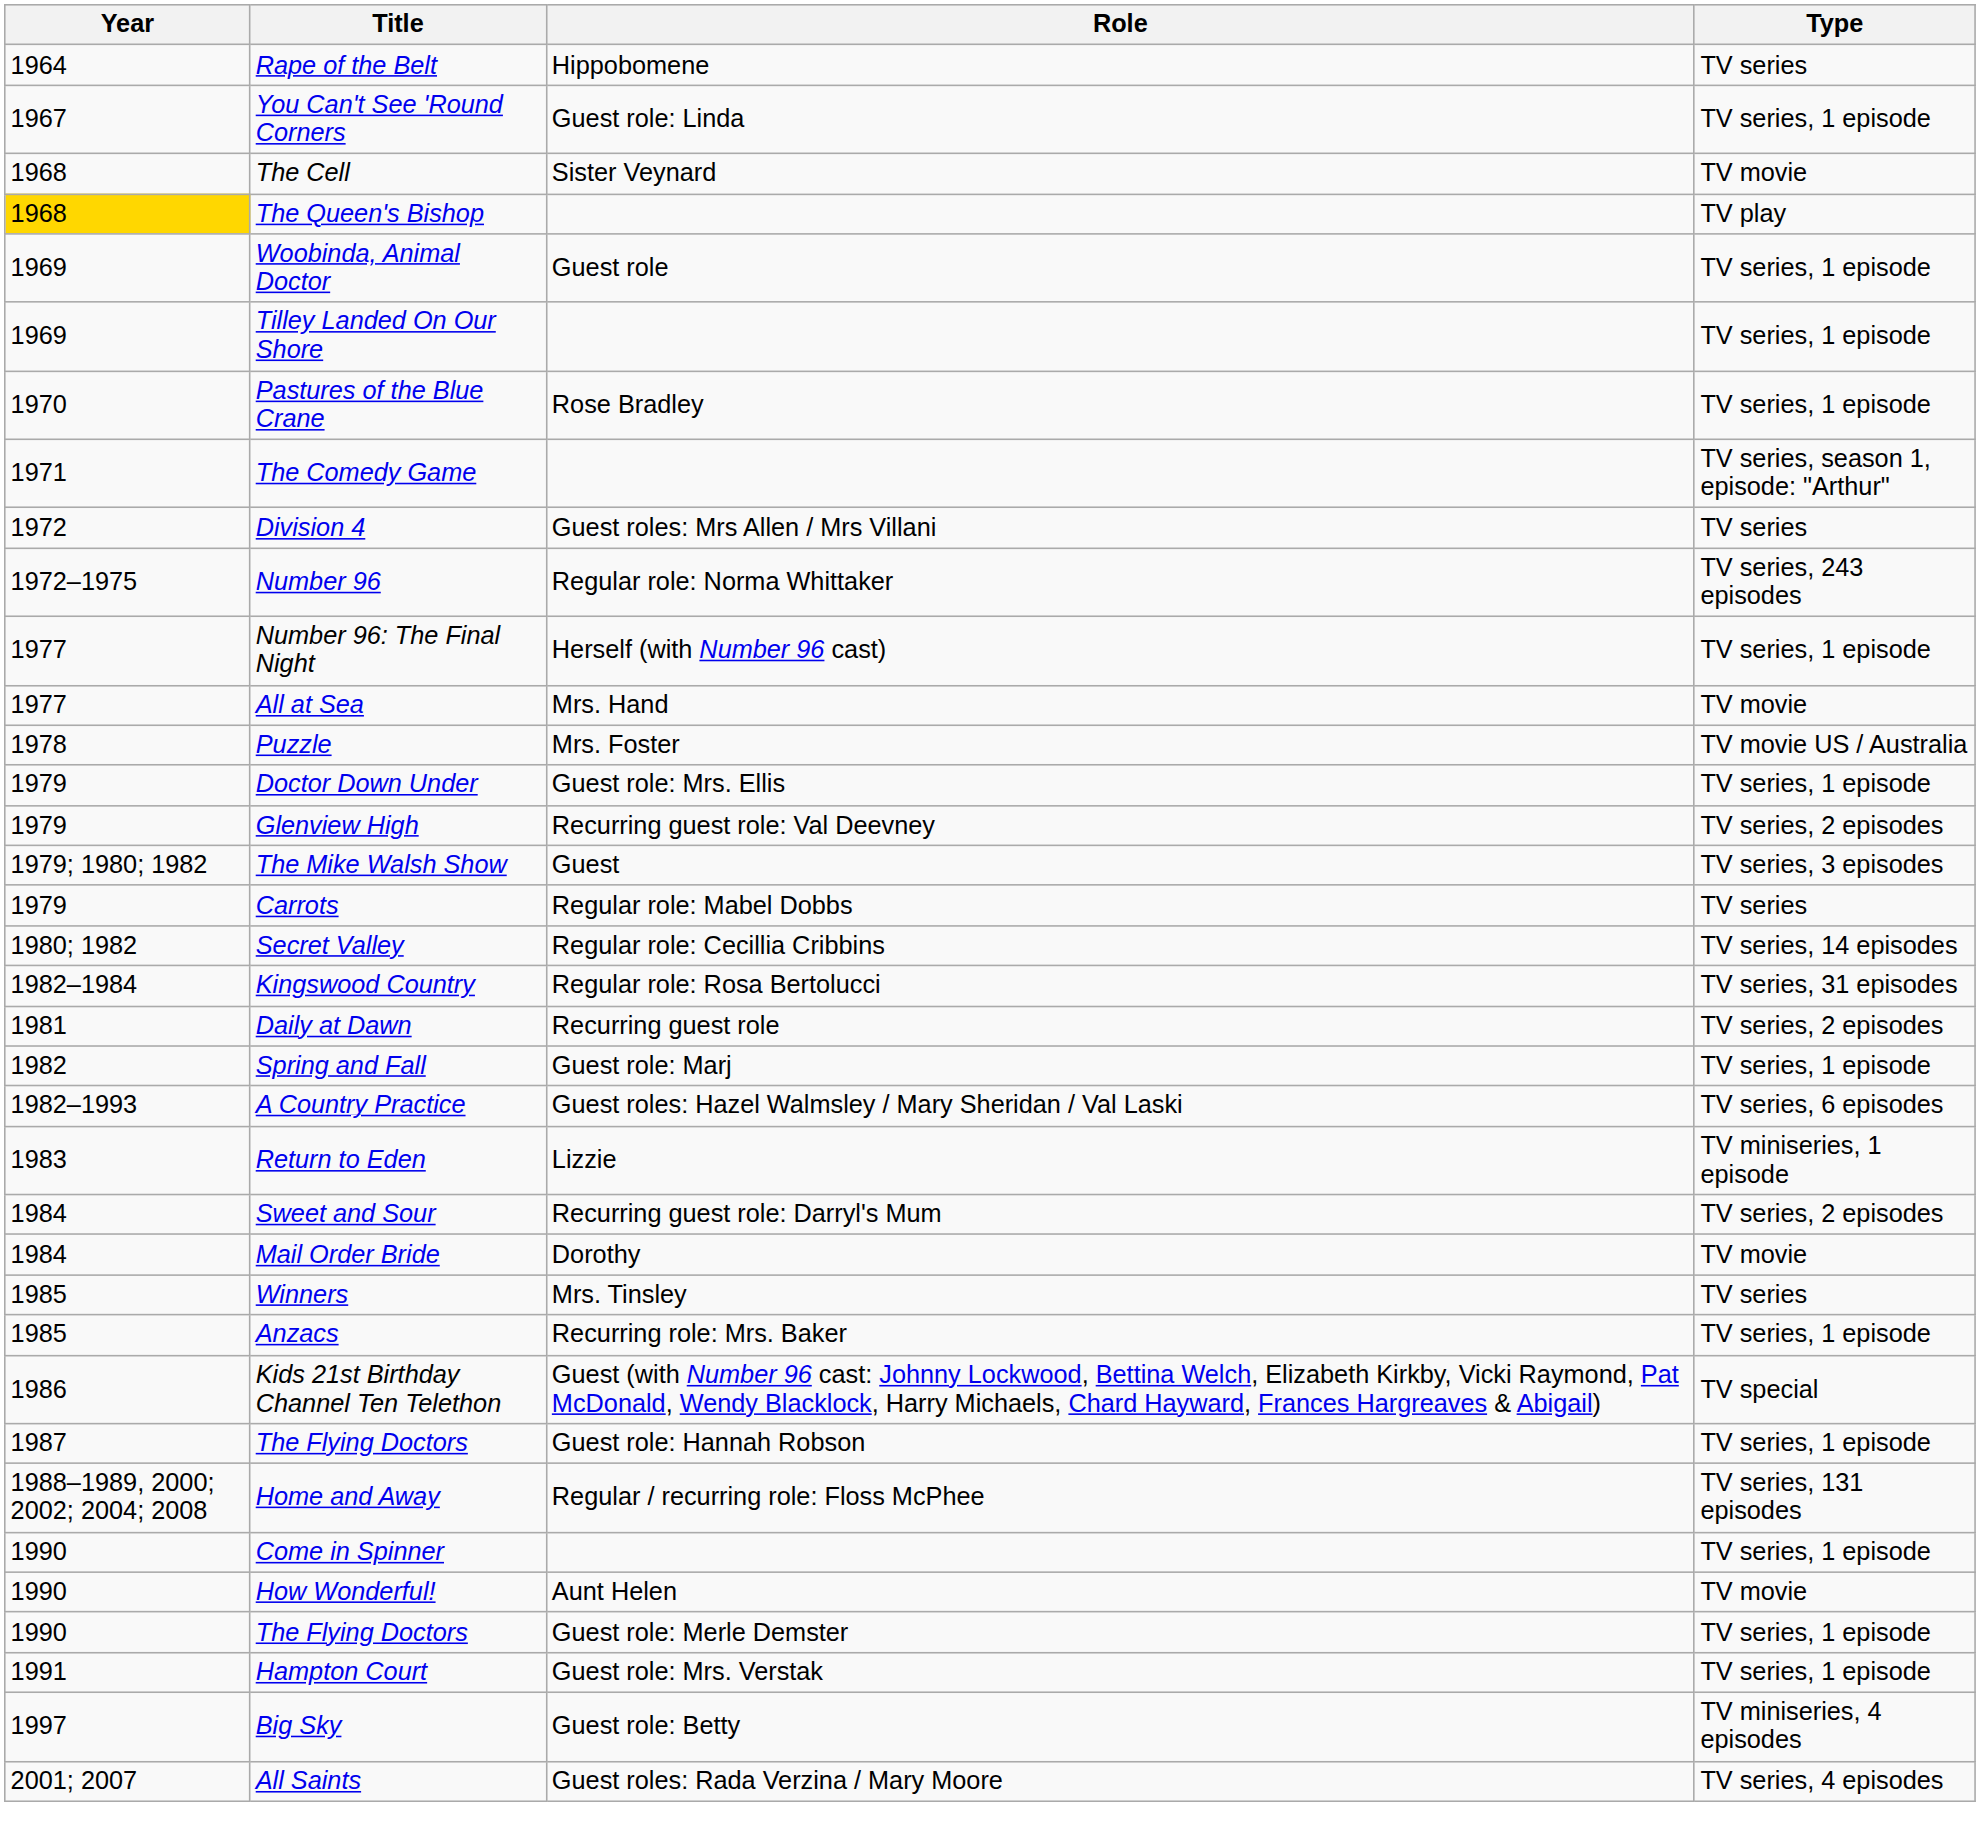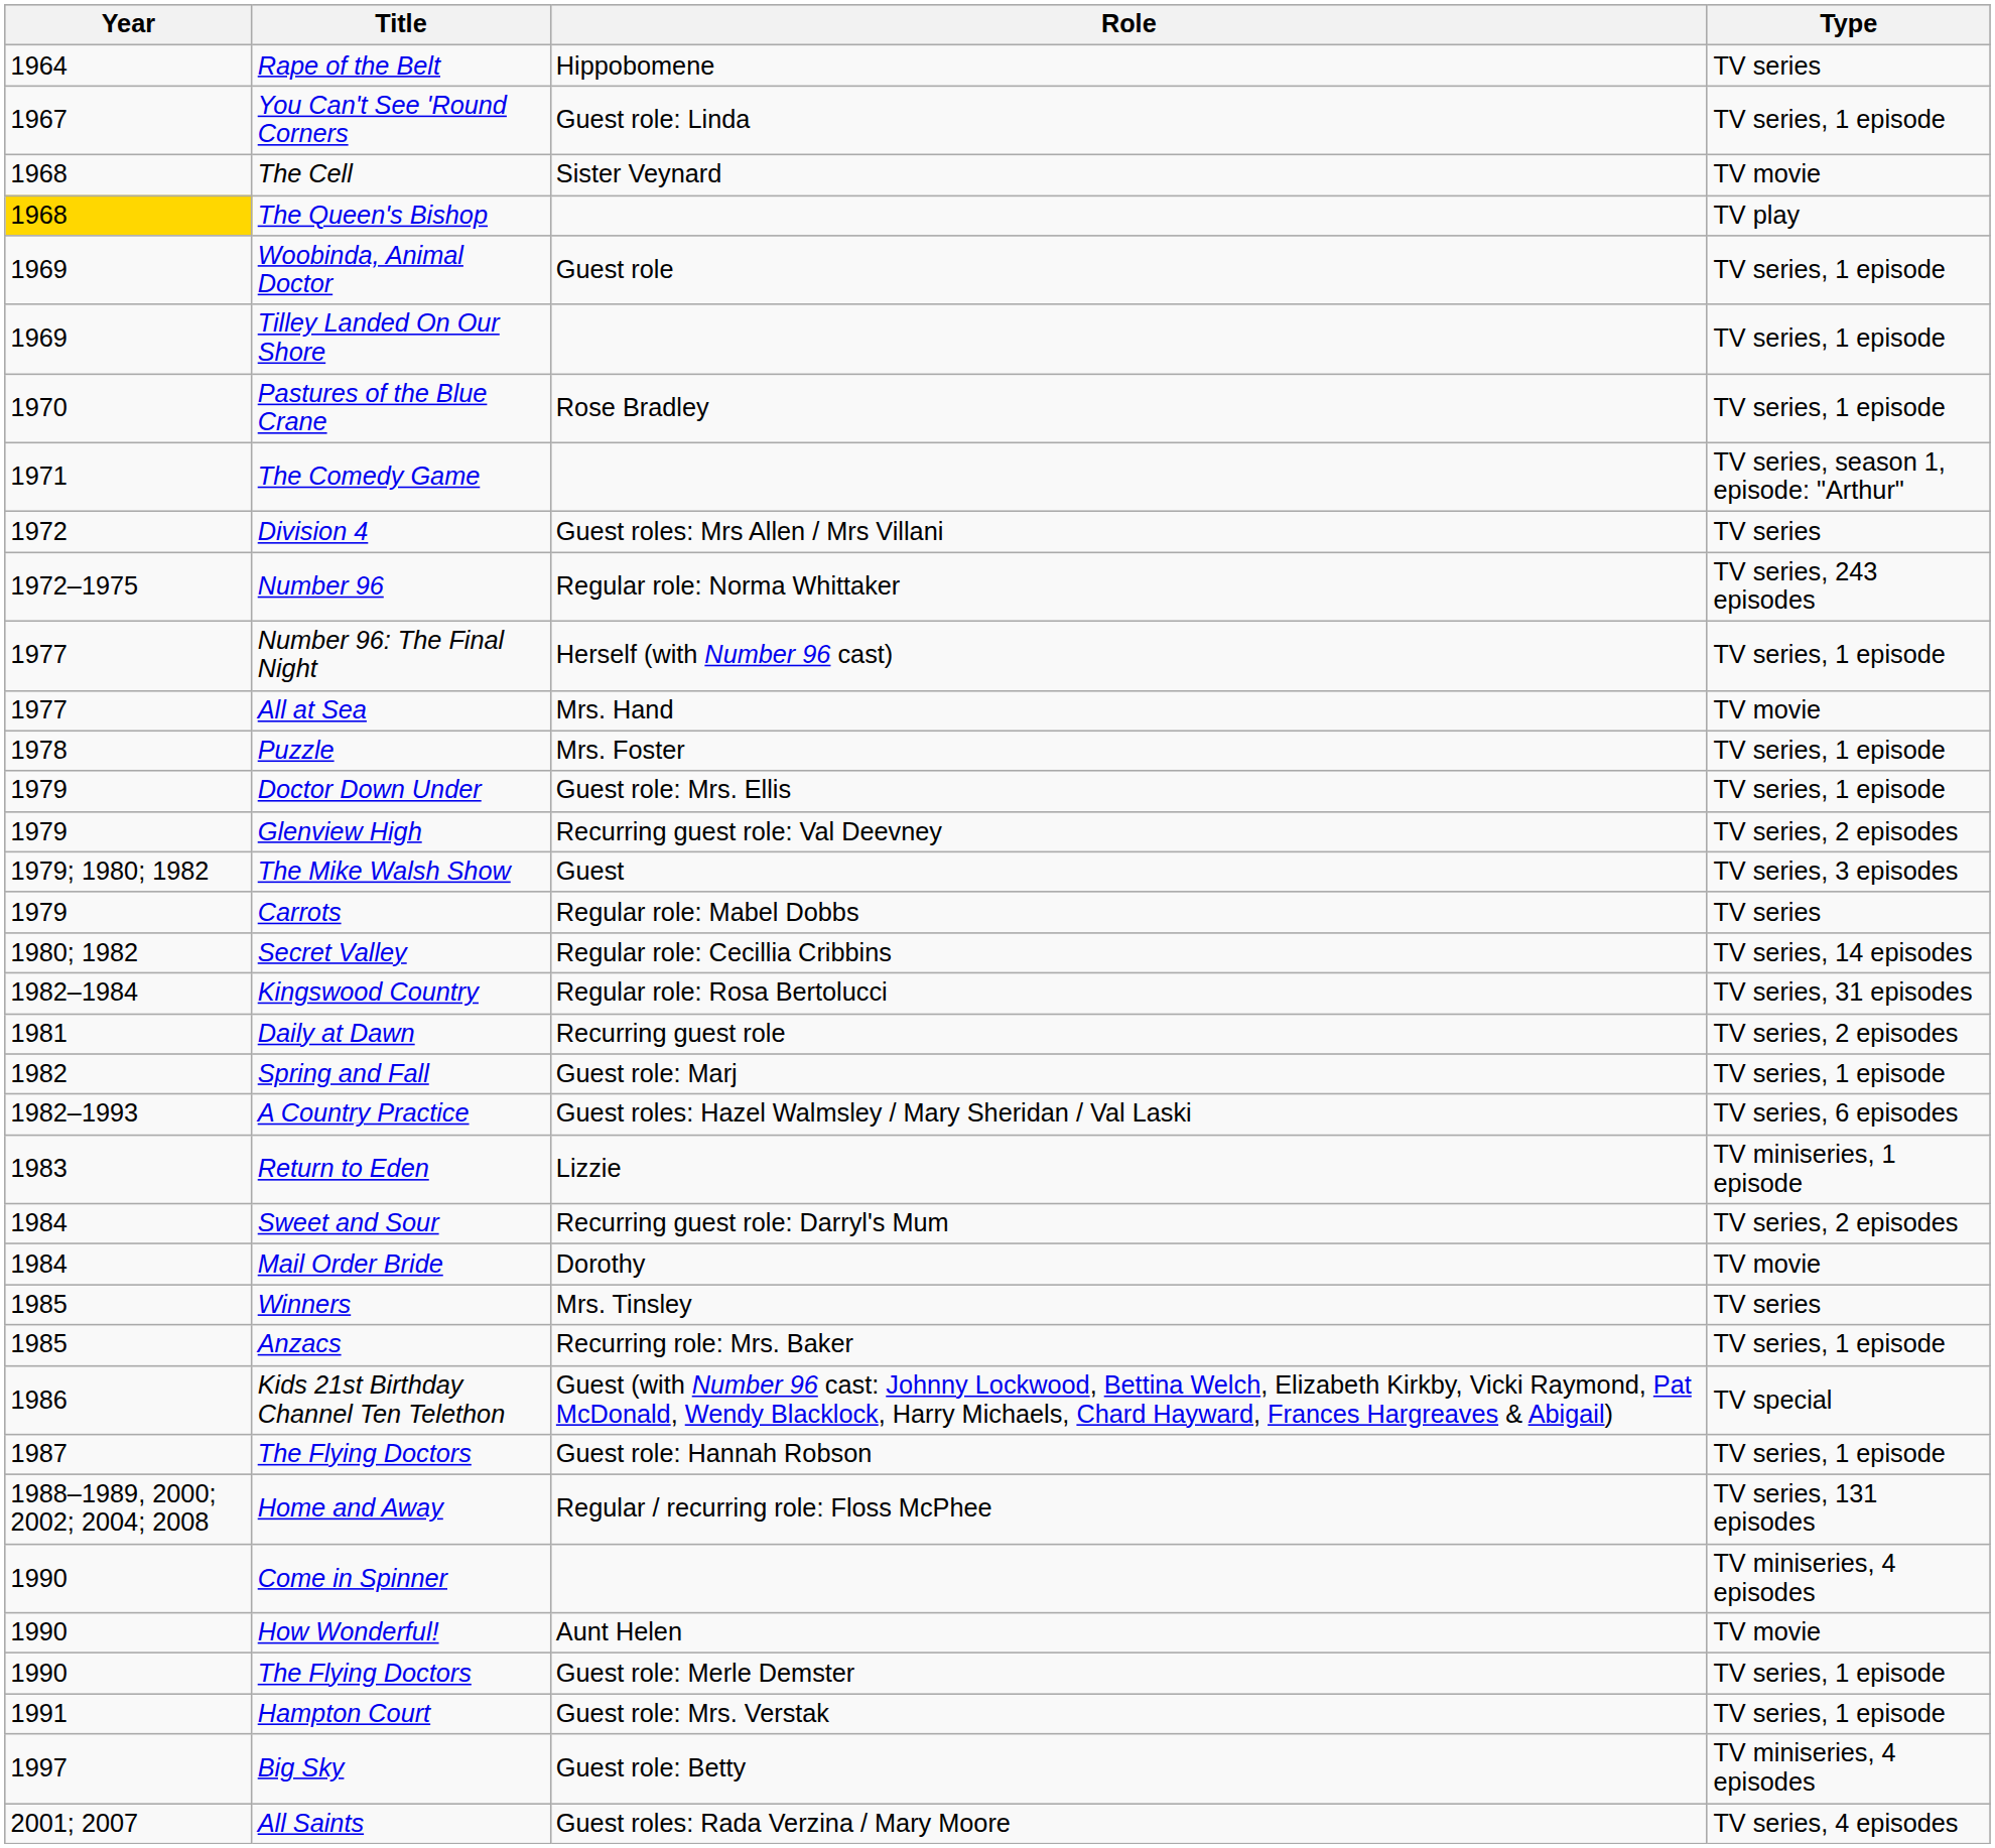 <table class="wikitable">
 <tr>
 <th>Year</th>
 <th>Title</th>
 <th>Role</th>
 <th>Type</th>
 </tr>
 <tr>
 <td>1964</td>
 <td><em><a href='#'>Rape of the Belt</a></em></td>
 <td>Hippobomene</td>
 <td>TV series</td>
 </tr>
 <tr>
 <td>1967</td>
 <td><em><a href='#'>You Can't See 'Round Corners</a></em></td>
 <td>Guest role: Linda</td>
 <td>TV series, 1 episode</td>
 </tr>
 <tr>
 <td>1968</td>
 <td><em>The Cell</em></td>
 <td>Sister Veynard</td>
 <td>TV movie</td>
 </tr>
 <tr>
 <td style="background: gold;">1968</td>
 <td><em><a href='#'>The Queen's Bishop</a></em></td>
 <td></td>
 <td>TV play</td>
 </tr>
 <tr>
 <td>1969</td>
 <td><em><a href='#'>Woobinda, Animal Doctor</a></em></td>
 <td>Guest role</td>
 <td>TV series, 1 episode</td>
 </tr>
 <tr>
 <td>1969</td>
 <td><em><a href='#'>Tilley Landed On Our Shore</a></em></td>
 <td></td>
 <td>TV series, 1 episode</td>
 </tr>
 <tr>
 <td>1970</td>
 <td><em><a href='#'>Pastures of the Blue Crane</a></em></td>
 <td>Rose Bradley</td>
 <td>TV series, 1 episode</td>
 </tr>
 <tr>
 <td>1971</td>
 <td><em><a href='#'>The Comedy Game</a></em></td>
 <td></td>
 <td>TV series, season 1, episode: "Arthur"</td>
 </tr>
 <tr>
 <td>1972</td>
 <td><em><a href='#'>Division 4</a></em></td>
 <td>Guest roles: Mrs Allen / Mrs Villani</td>
 <td>TV series</td>
 </tr>
 <tr>
 <td>1972–1975</td>
 <td><em><a href='#'>Number 96</a></em></td>
 <td>Regular role: Norma Whittaker</td>
 <td>TV series, 243 episodes</td>
 </tr>
 <tr>
 <td>1977</td>
 <td><em>Number 96: The Final Night</em></td>
 <td>Herself (with <em><a href='#'>Number 96</a></em> cast)</td>
 <td>TV series, 1 episode</td>
 </tr>
 <tr>
 <td>1977</td>
 <td><em><a href='#'>All at Sea</a></em></td>
 <td>Mrs. Hand</td>
 <td>TV movie</td>
 </tr>
 <tr>
 <td>1978</td>
 <td><em><a href='#'>Puzzle</a></em></td>
 <td>Mrs. Foster</td>
-<td>TV movie US / Australia</td>
+<td>TV series, 1 episode</td>
 </tr>
 <tr>
 <td>1979</td>
 <td><em><a href='#'>Doctor Down Under</a></em></td>
 <td>Guest role: Mrs. Ellis</td>
 <td>TV series, 1 episode</td>
 </tr>
 <tr>
 <td>1979</td>
 <td><em><a href='#'>Glenview High</a></em></td>
 <td>Recurring guest role: Val Deevney</td>
 <td>TV series, 2 episodes</td>
 </tr>
 <tr>
 <td>1979; 1980; 1982</td>
 <td><em><a href='#'>The Mike Walsh Show</a></em></td>
 <td>Guest</td>
 <td>TV series, 3 episodes</td>
 </tr>
 <tr>
 <td>1979</td>
 <td><em><a href='#'>Carrots</a></em></td>
 <td>Regular role: Mabel Dobbs</td>
 <td>TV series</td>
 </tr>
 <tr>
 <td>1980; 1982</td>
 <td><em><a href='#'>Secret Valley</a></em></td>
 <td>Regular role: Cecillia Cribbins</td>
 <td>TV series, 14 episodes</td>
 </tr>
 <tr>
 <td>1982–1984</td>
 <td><em><a href='#'>Kingswood Country</a></em></td>
 <td>Regular role: Rosa Bertolucci</td>
 <td>TV series, 31 episodes</td>
 </tr>
 <tr>
 <td>1981</td>
 <td><em><a href='#'>Daily at Dawn</a></em></td>
 <td>Recurring guest role</td>
 <td>TV series, 2 episodes</td>
 </tr>
 <tr>
 <td>1982</td>
 <td><em><a href='#'>Spring and Fall</a></em></td>
 <td>Guest role: Marj</td>
 <td>TV series, 1 episode</td>
 </tr>
 <tr>
 <td>1982–1993</td>
 <td><em><a href='#'>A Country Practice</a></em></td>
 <td>Guest roles: Hazel Walmsley / Mary Sheridan / Val Laski</td>
 <td>TV series, 6 episodes</td>
 </tr>
 <tr>
 <td>1983</td>
 <td><em><a href='#'>Return to Eden</a></em></td>
 <td>Lizzie</td>
 <td>TV miniseries, 1 episode</td>
 </tr>
 <tr>
 <td>1984</td>
 <td><em><a href='#'>Sweet and Sour</a></em></td>
 <td>Recurring guest role: Darryl's Mum</td>
 <td>TV series, 2 episodes</td>
 </tr>
 <tr>
 <td>1984</td>
 <td><em><a href='#'>Mail Order Bride</a></em></td>
 <td>Dorothy</td>
 <td>TV movie</td>
 </tr>
 <tr>
 <td>1985</td>
 <td><em><a href='#'>Winners</a></em></td>
 <td>Mrs. Tinsley</td>
 <td>TV series</td>
 </tr>
 <tr>
 <td>1985</td>
 <td><em><a href='#'>Anzacs</a></em></td>
 <td>Recurring role: Mrs. Baker</td>
 <td>TV series, 1 episode</td>
 </tr>
 <tr>
 <td>1986</td>
 <td><em>Kids 21st Birthday Channel Ten Telethon</em></td>
 <td>Guest (with <em><a href='#'>Number 96</a></em> cast: <a href='#'>Johnny Lockwood</a>, <a href='#'>Bettina Welch</a>, Elizabeth Kirkby, Vicki Raymond, <a href='#'>Pat McDonald</a>, <a href='#'>Wendy Blacklock</a>, Harry Michaels, <a href='#'>Chard Hayward</a>, <a href='#'>Frances Hargreaves</a> & <a href='#'>Abigail</a>)</td>
 <td>TV special</td>
 </tr>
 <tr>
 <td>1987</td>
 <td><em><a href='#'>The Flying Doctors</a></em></td>
 <td>Guest role: Hannah Robson</td>
 <td>TV series, 1 episode</td>
 </tr>
 <tr>
 <td>1988–1989, 2000; 2002; 2004; 2008</td>
 <td><em><a href='#'>Home and Away</a></em></td>
 <td>Regular / recurring role: Floss McPhee</td>
 <td>TV series, 131 episodes</td>
 </tr>
 <tr>
 <td>1990</td>
 <td><em><a href='#'>Come in Spinner</a></em></td>
 <td></td>
-<td>TV series, 1 episode</td>
+<td>TV miniseries, 4 episodes</td>
 </tr>
 <tr>
 <td>1990</td>
 <td><em><a href='#'>How Wonderful!</a></em></td>
 <td>Aunt Helen</td>
 <td>TV movie</td>
 </tr>
 <tr>
 <td>1990</td>
 <td><em><a href='#'>The Flying Doctors</a></em></td>
 <td>Guest role: Merle Demster</td>
 <td>TV series, 1 episode</td>
 </tr>
 <tr>
 <td>1991</td>
 <td><em><a href='#'>Hampton Court</a></em></td>
 <td>Guest role: Mrs. Verstak</td>
 <td>TV series, 1 episode</td>
 </tr>
 <tr>
 <td>1997</td>
 <td><em><a href='#'>Big Sky</a></em></td>
 <td>Guest role: Betty</td>
 <td>TV miniseries, 4 episodes</td>
 </tr>
 <tr>
 <td>2001; 2007</td>
 <td><em><a href='#'>All Saints</a></em></td>
 <td>Guest roles: Rada Verzina / Mary Moore</td>
 <td>TV series, 4 episodes</td>
 </tr>
 </table>
